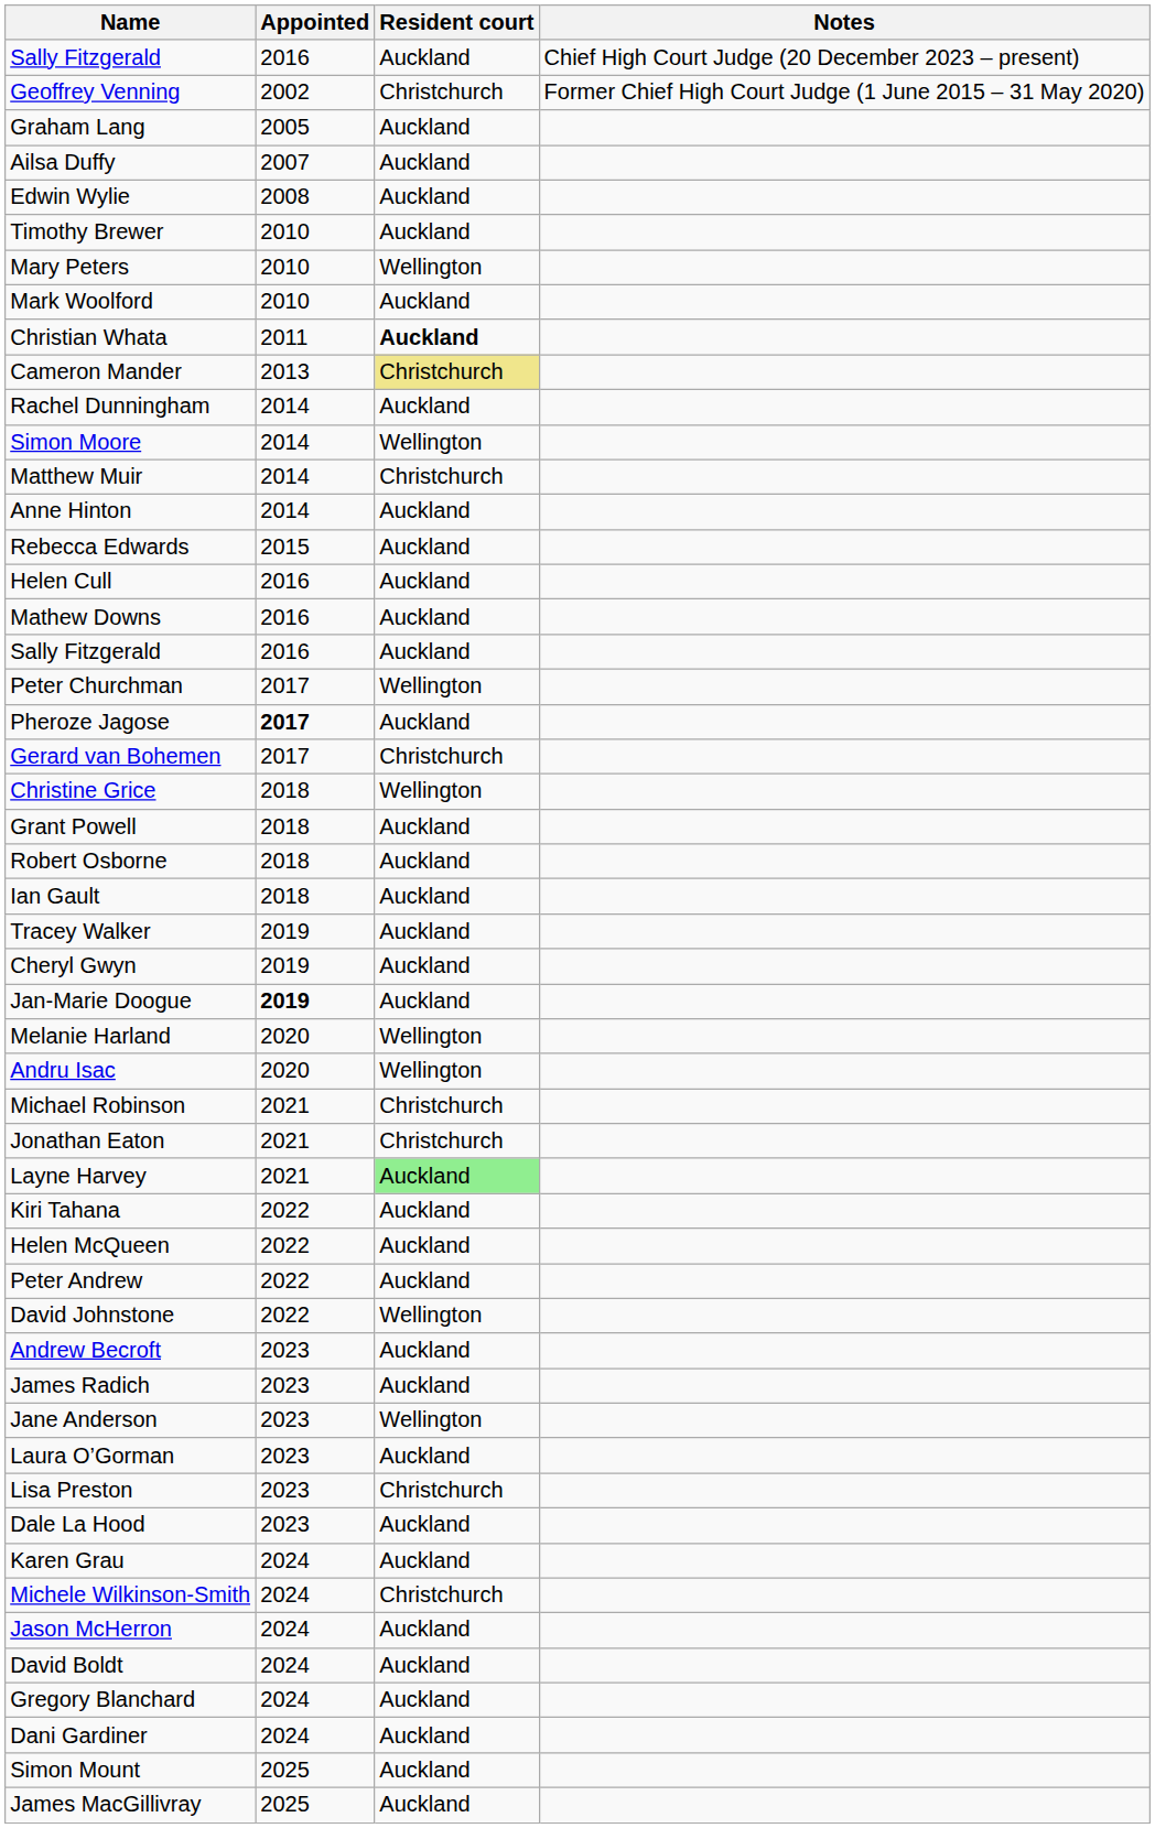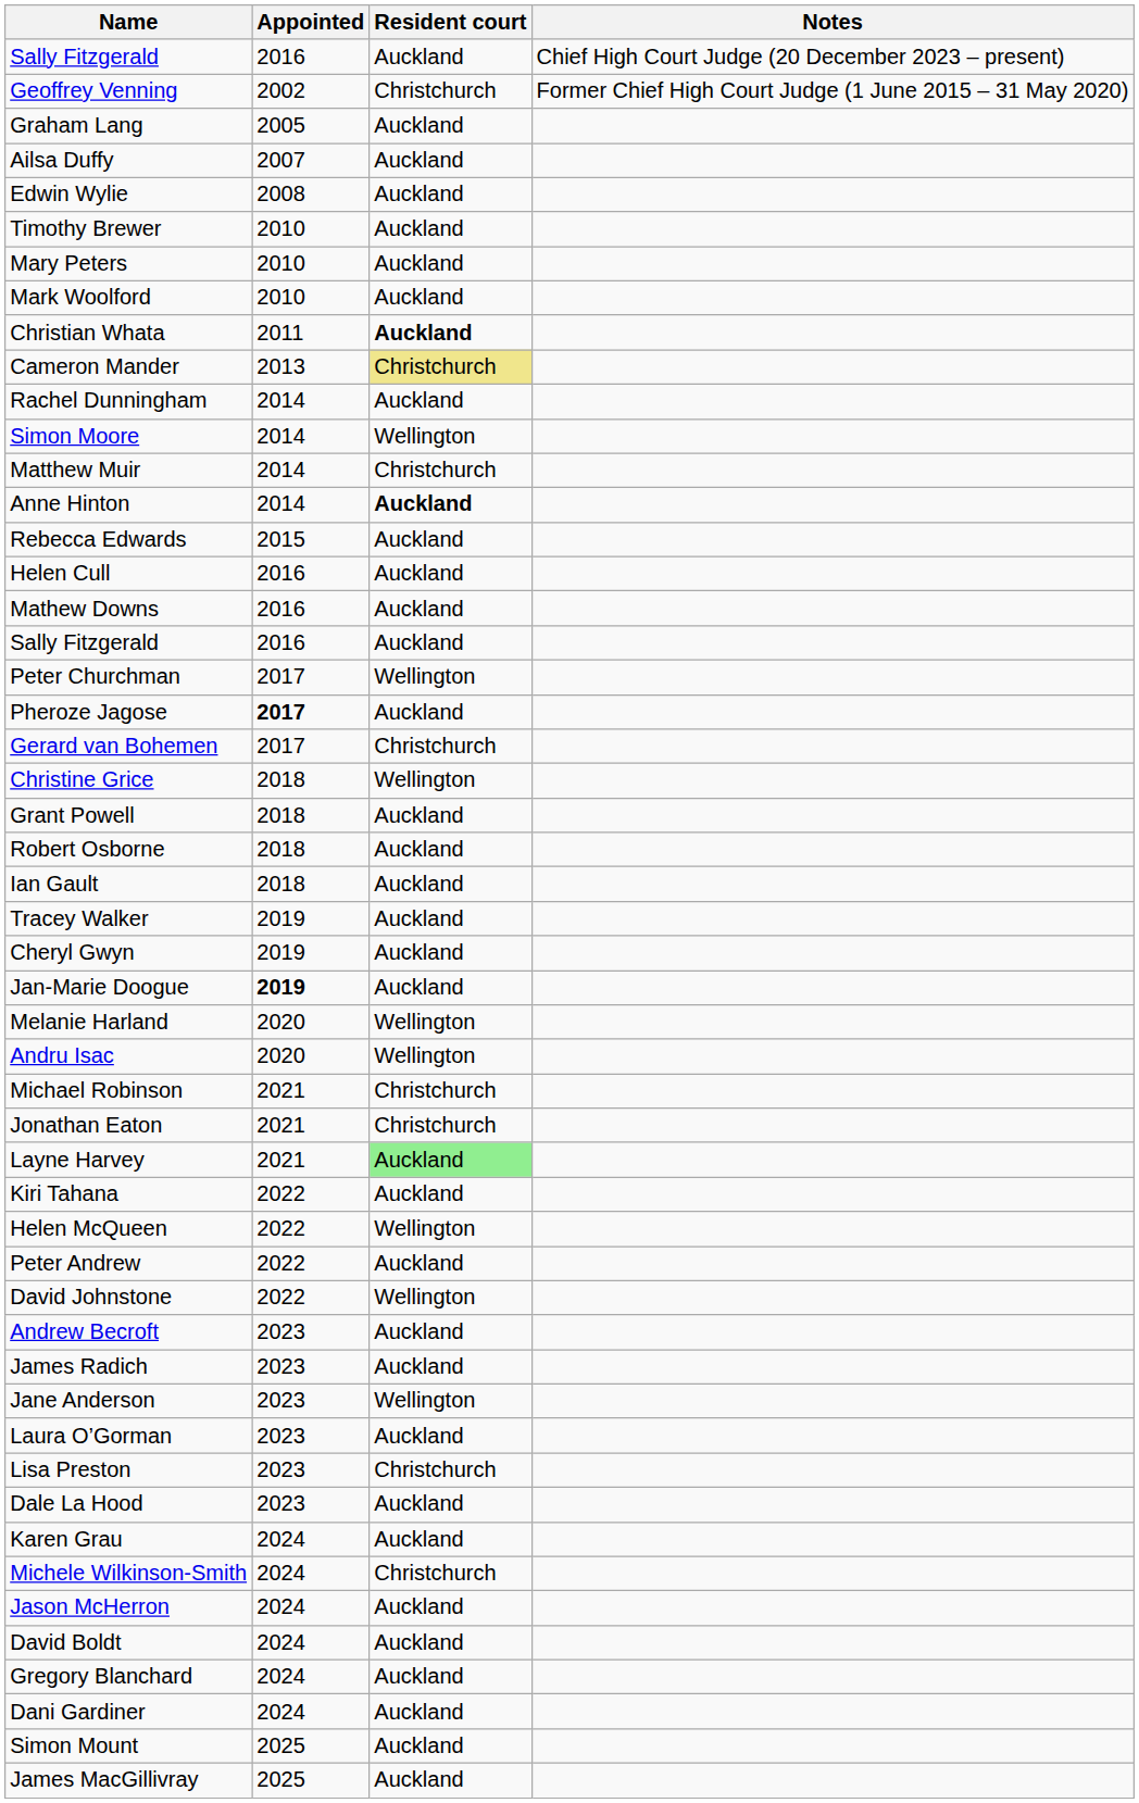 <table class="wikitable">
 <tr>
 <th>Name</th>
 <th>Appointed</th>
 <th>Resident court</th>
 <th>Notes</th>
 </tr>
 <tr>
 <td><a href='#'>Sally Fitzgerald</a></td>
 <td>2016</td>
 <td>Auckland</td>
 <td>Chief High Court Judge (20 December 2023 – present)</td>
 </tr>
 <tr>
 <td><a href='#'>Geoffrey Venning</a></td>
 <td>2002</td>
 <td>Christchurch</td>
 <td>Former Chief High Court Judge (1 June 2015 – 31 May 2020)</td>
 </tr>
 <tr>
 <td>Graham Lang</td>
 <td>2005</td>
 <td>Auckland</td>
 <td></td>
 </tr>
 <tr>
 <td>Ailsa Duffy </td>
 <td>2007</td>
 <td>Auckland</td>
 <td></td>
 </tr>
 <tr>
 <td>Edwin Wylie </td>
 <td>2008</td>
 <td>Auckland</td>
 <td></td>
 </tr>
 <tr>
 <td>Timothy Brewer </td>
 <td>2010</td>
 <td>Auckland</td>
 <td></td>
 </tr>
 <tr>
 <td>Mary Peters</td>
 <td>2010</td>
-<td>Wellington</td>
+<td>Auckland</td>
 <td></td>
 </tr>
 <tr>
 <td>Mark Woolford</td>
 <td>2010</td>
 <td>Auckland</td>
 <td></td>
 </tr>
 <tr>
 <td>Christian Whata</td>
 <td>2011</td>
 <td><strong>Auckland</strong></td>
 <td></td>
 </tr>
 <tr>
 <td>Cameron Mander</td>
 <td>2013</td>
 <td style="background: khaki;">Christchurch</td>
 <td></td>
 </tr>
 <tr>
 <td>Rachel Dunningham</td>
 <td>2014</td>
 <td>Auckland</td>
 <td></td>
 </tr>
 <tr>
 <td><a href='#'>Simon Moore</a> </td>
 <td>2014</td>
 <td>Wellington</td>
 <td></td>
 </tr>
 <tr>
 <td>Matthew Muir </td>
 <td>2014</td>
 <td>Christchurch</td>
 <td></td>
 </tr>
 <tr>
 <td>Anne Hinton </td>
 <td>2014</td>
-<td>Auckland</td>
+<td><strong>Auckland</strong></td>
 <td></td>
 </tr>
 <tr>
 <td>Rebecca Edwards</td>
 <td>2015</td>
 <td>Auckland</td>
 <td></td>
 </tr>
 <tr>
 <td>Helen Cull </td>
 <td>2016</td>
 <td>Auckland</td>
 <td></td>
 </tr>
 <tr>
 <td>Mathew Downs</td>
 <td>2016</td>
 <td>Auckland</td>
 <td></td>
 </tr>
 <tr>
 <td>Sally Fitzgerald</td>
 <td>2016</td>
 <td>Auckland</td>
 <td></td>
 </tr>
 <tr>
 <td>Peter Churchman </td>
 <td>2017</td>
 <td>Wellington</td>
 <td></td>
 </tr>
 <tr>
 <td>Pheroze Jagose</td>
 <td><strong>2017</strong></td>
 <td>Auckland</td>
 <td></td>
 </tr>
 <tr>
 <td><a href='#'>Gerard van Bohemen</a></td>
 <td>2017</td>
 <td>Christchurch</td>
 <td></td>
 </tr>
 <tr>
 <td><a href='#'>Christine Grice</a> </td>
 <td>2018</td>
 <td>Wellington</td>
 <td></td>
 </tr>
 <tr>
 <td>Grant Powell</td>
 <td>2018</td>
 <td>Auckland</td>
 <td></td>
 </tr>
 <tr>
 <td>Robert Osborne</td>
 <td>2018</td>
 <td>Auckland</td>
 <td></td>
 </tr>
 <tr>
 <td>Ian Gault</td>
 <td>2018</td>
 <td>Auckland</td>
 <td></td>
 </tr>
 <tr>
 <td>Tracey Walker</td>
 <td>2019</td>
 <td>Auckland</td>
 <td></td>
 </tr>
 <tr>
 <td>Cheryl Gwyn</td>
 <td>2019</td>
 <td>Auckland</td>
 <td></td>
 </tr>
 <tr>
 <td>Jan‑Marie Doogue</td>
 <td><strong>2019</strong></td>
 <td>Auckland</td>
 <td></td>
 </tr>
 <tr>
 <td>Melanie Harland</td>
 <td>2020</td>
 <td>Wellington</td>
 <td></td>
 </tr>
 <tr>
 <td><a href='#'>Andru Isac</a> </td>
 <td>2020</td>
 <td>Wellington</td>
 <td></td>
 </tr>
 <tr>
 <td>Michael Robinson</td>
 <td>2021</td>
 <td>Christchurch</td>
 <td></td>
 </tr>
 <tr>
 <td>Jonathan Eaton </td>
 <td>2021</td>
 <td>Christchurch</td>
 <td></td>
 </tr>
 <tr>
 <td>Layne Harvey</td>
 <td>2021</td>
 <td style="background: lightgreen;">Auckland</td>
 <td></td>
 </tr>
 <tr>
 <td>Kiri Tahana</td>
 <td>2022</td>
 <td>Auckland</td>
 <td></td>
 </tr>
 <tr>
 <td>Helen McQueen</td>
 <td>2022</td>
-<td>Auckland</td>
+<td>Wellington</td>
 <td></td>
 </tr>
 <tr>
 <td>Peter Andrew</td>
 <td>2022</td>
 <td>Auckland</td>
 <td></td>
 </tr>
 <tr>
 <td>David Johnstone</td>
 <td>2022</td>
 <td>Wellington</td>
 <td></td>
 </tr>
 <tr>
 <td><a href='#'>Andrew Becroft</a> </td>
 <td>2023</td>
 <td>Auckland</td>
 <td></td>
 </tr>
 <tr>
 <td>James Radich </td>
 <td>2023</td>
 <td>Auckland</td>
 <td></td>
 </tr>
 <tr>
 <td>Jane Anderson </td>
 <td>2023</td>
 <td>Wellington</td>
 <td></td>
 </tr>
 <tr>
 <td>Laura O’Gorman </td>
 <td>2023</td>
 <td>Auckland</td>
 <td></td>
 </tr>
 <tr>
 <td>Lisa Preston </td>
 <td>2023</td>
 <td>Christchurch</td>
 <td></td>
 </tr>
 <tr>
 <td>Dale La Hood</td>
 <td>2023</td>
 <td>Auckland</td>
 <td></td>
 </tr>
 <tr>
 <td>Karen Grau</td>
 <td>2024</td>
 <td>Auckland</td>
 <td></td>
 </tr>
 <tr>
 <td><a href='#'>Michele Wilkinson-Smith</a></td>
 <td>2024</td>
 <td>Christchurch</td>
 <td></td>
 </tr>
 <tr>
 <td><a href='#'>Jason McHerron</a></td>
 <td>2024</td>
 <td>Auckland</td>
 <td></td>
 </tr>
 <tr>
 <td>David Boldt</td>
 <td>2024</td>
 <td>Auckland</td>
 <td></td>
 </tr>
 <tr>
 <td>Gregory Blanchard </td>
 <td>2024</td>
 <td>Auckland</td>
 <td></td>
 </tr>
 <tr>
 <td>Dani Gardiner</td>
 <td>2024</td>
 <td>Auckland</td>
 <td></td>
 </tr>
 <tr>
 <td>Simon Mount </td>
 <td>2025</td>
 <td>Auckland</td>
 <td></td>
 </tr>
 <tr>
 <td>James MacGillivray</td>
 <td>2025</td>
 <td>Auckland</td>
 <td></td>
 </tr>
 </table>
